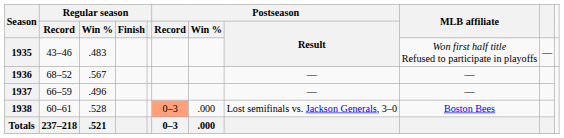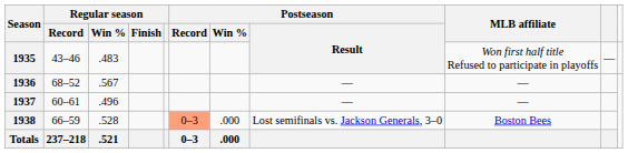 <table class="wikitable sortable plainrowheaders" style="font-size: 95%; text-align:center;">
 <tr>
 <th rowspan="2" scope="col">Season</th>
 <th colspan="4" scope="col">Regular season</th>
 <th colspan="3" scope="col">Postseason</th>
 <th rowspan="2" scope="col">MLB affiliate</th>
 <th rowspan="2" class="unsortable" scope="col"></th>
 </tr>
 <tr>
 <th scope="col">Record</th>
 <th scope="col">Win %</th>
 <th scope="col">Finish</th>
 <th scope="col"></th>
 <th scope="col">Record</th>
 <th scope="col">Win %</th>
 <th class="unsortable" rowspan="2" scope="col">Result</th>
 </tr>
 <tr>
 <th scope="row" style="text-align:center">1935</th>
 <td>43–46</td>
 <td>.483</td>
 <td></td>
 <td></td>
 <td></td>
 <td></td>
 <td><em>Won first half title</em><br>Refused to participate in playoffs</td>
 <td>—</td>
 <td></td>
 </tr>
 <tr>
 <th scope="row" style="text-align:center">1936</th>
 <td>68–52</td>
 <td>.567</td>
 <td></td>
 <td></td>
 <td></td>
 <td></td>
 <td>—</td>
 <td>—</td>
 <td></td>
 </tr>
 <tr>
 <th scope="row" style="text-align:center">1937</th>
-<td>66–59</td>
+<td>60–61</td>
 <td>.496</td>
 <td></td>
 <td></td>
 <td></td>
 <td></td>
 <td>—</td>
 <td>—</td>
 <td></td>
 </tr>
 <tr>
 <th scope="row" style="text-align:center">1938</th>
-<td>60–61</td>
+<td>66–59</td>
 <td>.528</td>
 <td></td>
 <td></td>
 <td style="background: lightsalmon;">0–3</td>
 <td>.000</td>
 <td>Lost semifinals vs. <a href='#'>Jackson Generals</a>, 3–0</td>
 <td><a href='#'>Boston Bees</a></td>
 <td></td>
 </tr>
 <tr class="sortbottom">
 <th scope="row" style="text-align:center"><strong>Totals</strong></th>
 <th>237–218</th>
 <th>.521</th>
 <th></th>
 <th></th>
 <th>0–3</th>
 <th>.000</th>
 <th></th>
 <th></th>
 <th></th>
 </tr>
 </table>
